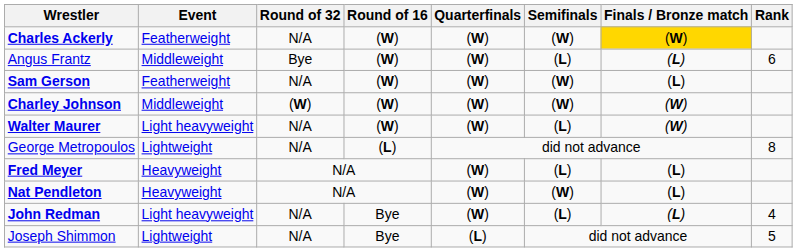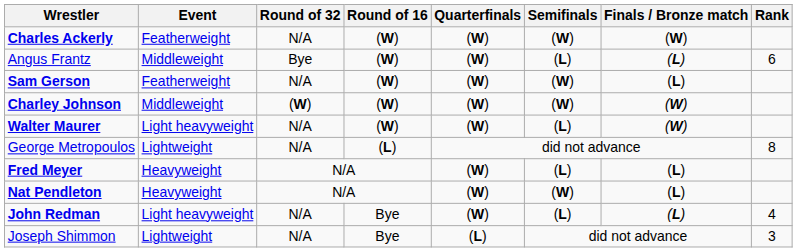 <table class=wikitable style="font-size:90%">
 <tr>
 <th>Wrestler</th>
 <th>Event</th>
 <th>Round of 32</th>
 <th>Round of 16</th>
 <th>Quarterfinals</th>
 <th>Semifinals</th>
 <th>Finals / Bronze match</th>
 <th>Rank</th>
 </tr>
 <tr>
 <td><strong><a href='#'>Charles Ackerly</a></strong></td>
 <td><a href='#'>Featherweight</a></td>
 <td align=center>N/A</td>
 <td align=center> (<strong>W</strong>)</td>
 <td align=center> (<strong>W</strong>)</td>
 <td align=center> (<strong>W</strong>)</td>
-<td align=center style="background: gold;"> (<strong>W</strong>)</td>
+<td align=center> (<strong>W</strong>)</td>
 <td align=center></td>
 </tr>
 <tr>
 <td><a href='#'>Angus Frantz</a></td>
 <td><a href='#'>Middleweight</a></td>
 <td align=center>Bye</td>
 <td align=center> (<strong>W</strong>)</td>
 <td align=center> (<strong>W</strong>)</td>
 <td align=center> (<strong>L</strong>)</td>
 <td align=center><em> (<strong>L</strong>)</em></td>
 <td align=center>6</td>
 </tr>
 <tr>
 <td><strong><a href='#'>Sam Gerson</a></strong></td>
 <td><a href='#'>Featherweight</a></td>
 <td align=center>N/A</td>
 <td align=center> (<strong>W</strong>)</td>
 <td align=center> (<strong>W</strong>)</td>
 <td align=center> (<strong>W</strong>)</td>
 <td align=center> (<strong>L</strong>)</td>
 <td align=center></td>
 </tr>
 <tr>
 <td><strong><a href='#'>Charley Johnson</a></strong></td>
 <td><a href='#'>Middleweight</a></td>
 <td align=center> (<strong>W</strong>)</td>
 <td align=center> (<strong>W</strong>)</td>
 <td align=center> (<strong>W</strong>)</td>
 <td align=center> (<strong>W</strong>)</td>
 <td align=center><em> (<strong>W</strong>)</em></td>
 <td align=center></td>
 </tr>
 <tr>
 <td><strong><a href='#'>Walter Maurer</a></strong></td>
 <td><a href='#'>Light heavyweight</a></td>
 <td align=center>N/A</td>
 <td align=center> (<strong>W</strong>)</td>
 <td align=center> (<strong>W</strong>)</td>
 <td align=center> (<strong>L</strong>)</td>
 <td align=center><em> (<strong>W</strong>)</em></td>
 <td align=center></td>
 </tr>
 <tr>
 <td><a href='#'>George Metropoulos</a></td>
 <td><a href='#'>Lightweight</a></td>
 <td align=center>N/A</td>
 <td align=center> (<strong>L</strong>)</td>
 <td align=center colspan=3>did not advance</td>
 <td align=center>8</td>
 </tr>
 <tr>
 <td><strong><a href='#'>Fred Meyer</a></strong></td>
 <td><a href='#'>Heavyweight</a></td>
 <td align=center colspan=2>N/A</td>
 <td align=center> (<strong>W</strong>)</td>
 <td align=center> (<strong>L</strong>)</td>
 <td align=center> (<strong>L</strong>)</td>
 <td align=center></td>
 </tr>
 <tr>
 <td><strong><a href='#'>Nat Pendleton</a></strong></td>
 <td><a href='#'>Heavyweight</a></td>
 <td align=center colspan=2>N/A</td>
 <td align=center> (<strong>W</strong>)</td>
 <td align=center> (<strong>W</strong>)</td>
 <td align=center> (<strong>L</strong>)</td>
 <td align=center></td>
 </tr>
 <tr>
 <td><strong><a href='#'>John Redman</a></strong></td>
 <td><a href='#'>Light heavyweight</a></td>
 <td align=center>N/A</td>
 <td align=center>Bye</td>
 <td align=center> (<strong>W</strong>)</td>
 <td align=center> (<strong>L</strong>)</td>
 <td align=center><em> (<strong>L</strong>)</em></td>
 <td align=center>4</td>
 </tr>
 <tr>
 <td><a href='#'>Joseph Shimmon</a></td>
 <td><a href='#'>Lightweight</a></td>
 <td align=center>N/A</td>
 <td align=center>Bye</td>
 <td align=center> (<strong>L</strong>)</td>
 <td align=center colspan=2>did not advance</td>
-<td align=center>5</td>
+<td align=center>3</td>
 </tr>
 </table>
